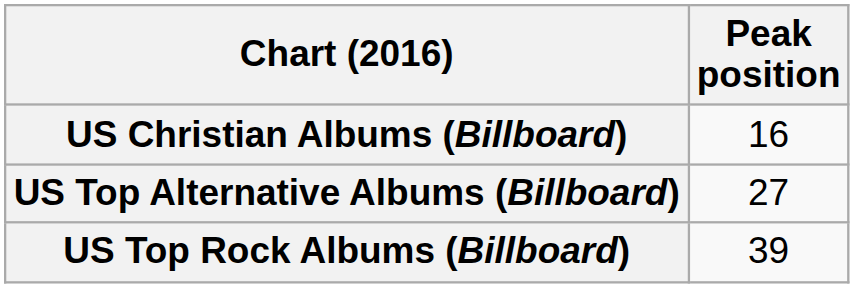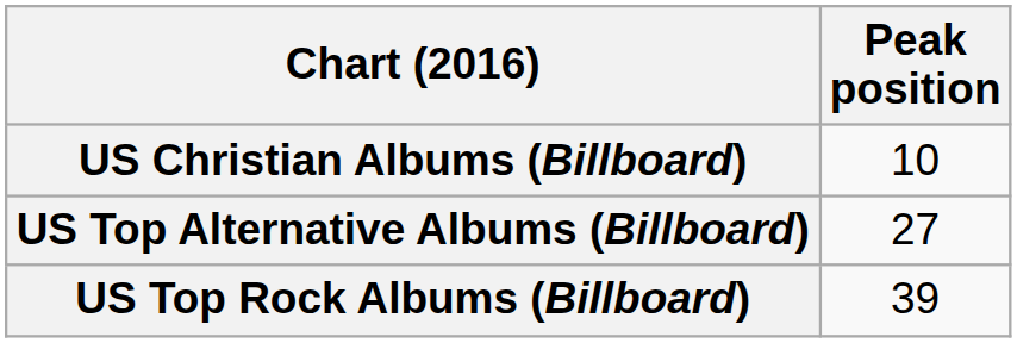 <table class="wikitable sortable plainrowheaders" style="text-align:center">
 <tr>
 <th scope="col">Chart (2016)</th>
 <th scope="col">Peak<br>position</th>
 </tr>
 <tr>
 <th scope="row">US Christian Albums (<em>Billboard</em>)</th>
-<td>16</td>
+<td>10</td>
 </tr>
 <tr>
 <th scope="row">US Top Alternative Albums (<em>Billboard</em>)</th>
 <td>27</td>
 </tr>
 <tr>
 <th scope="row">US Top Rock Albums (<em>Billboard</em>)</th>
 <td>39</td>
 </tr>
 </table>
